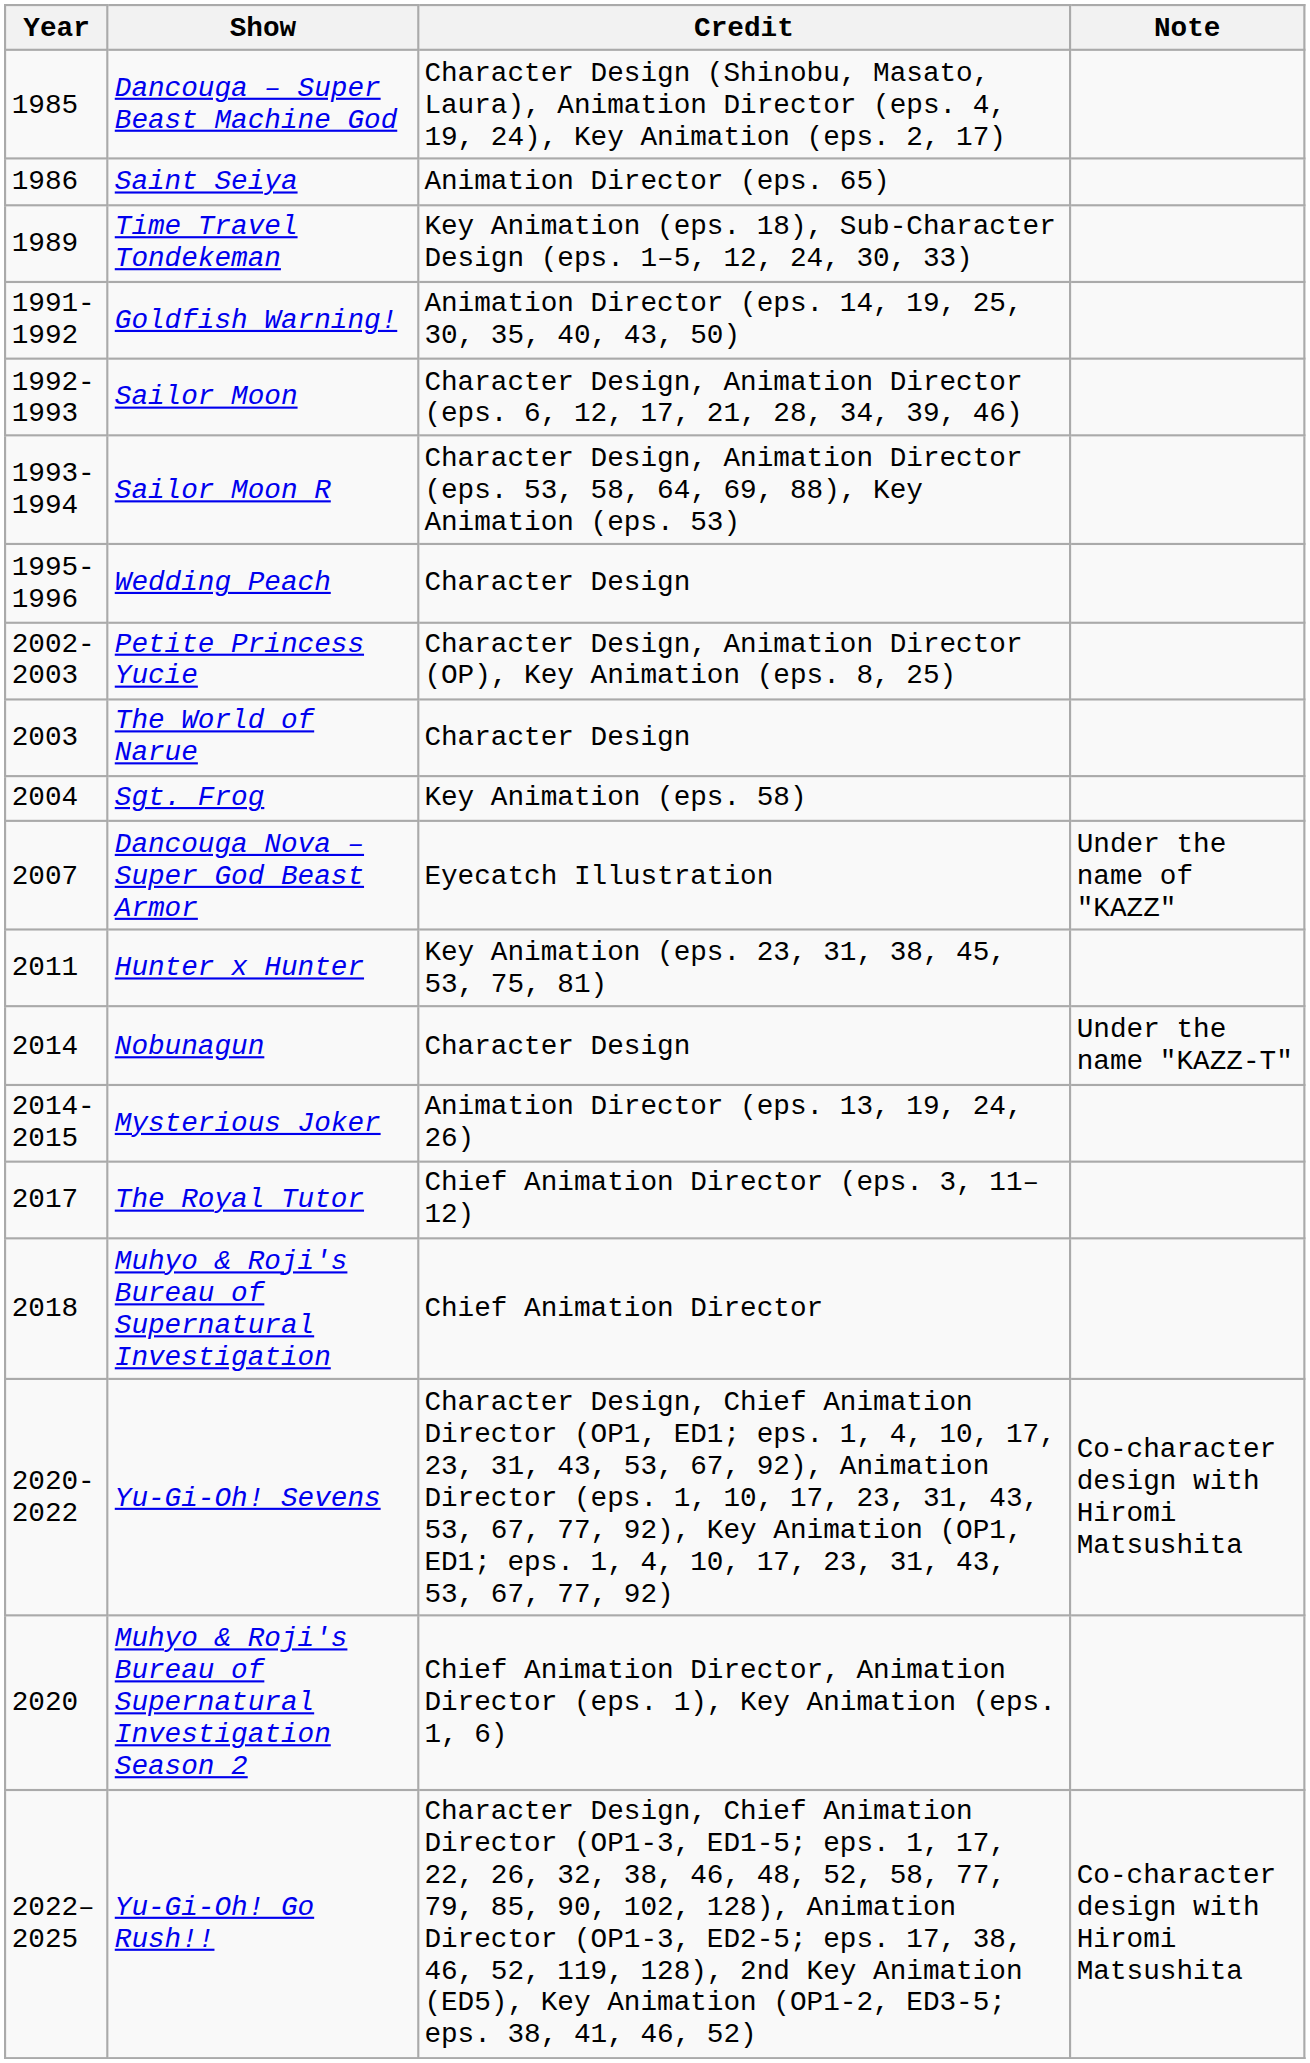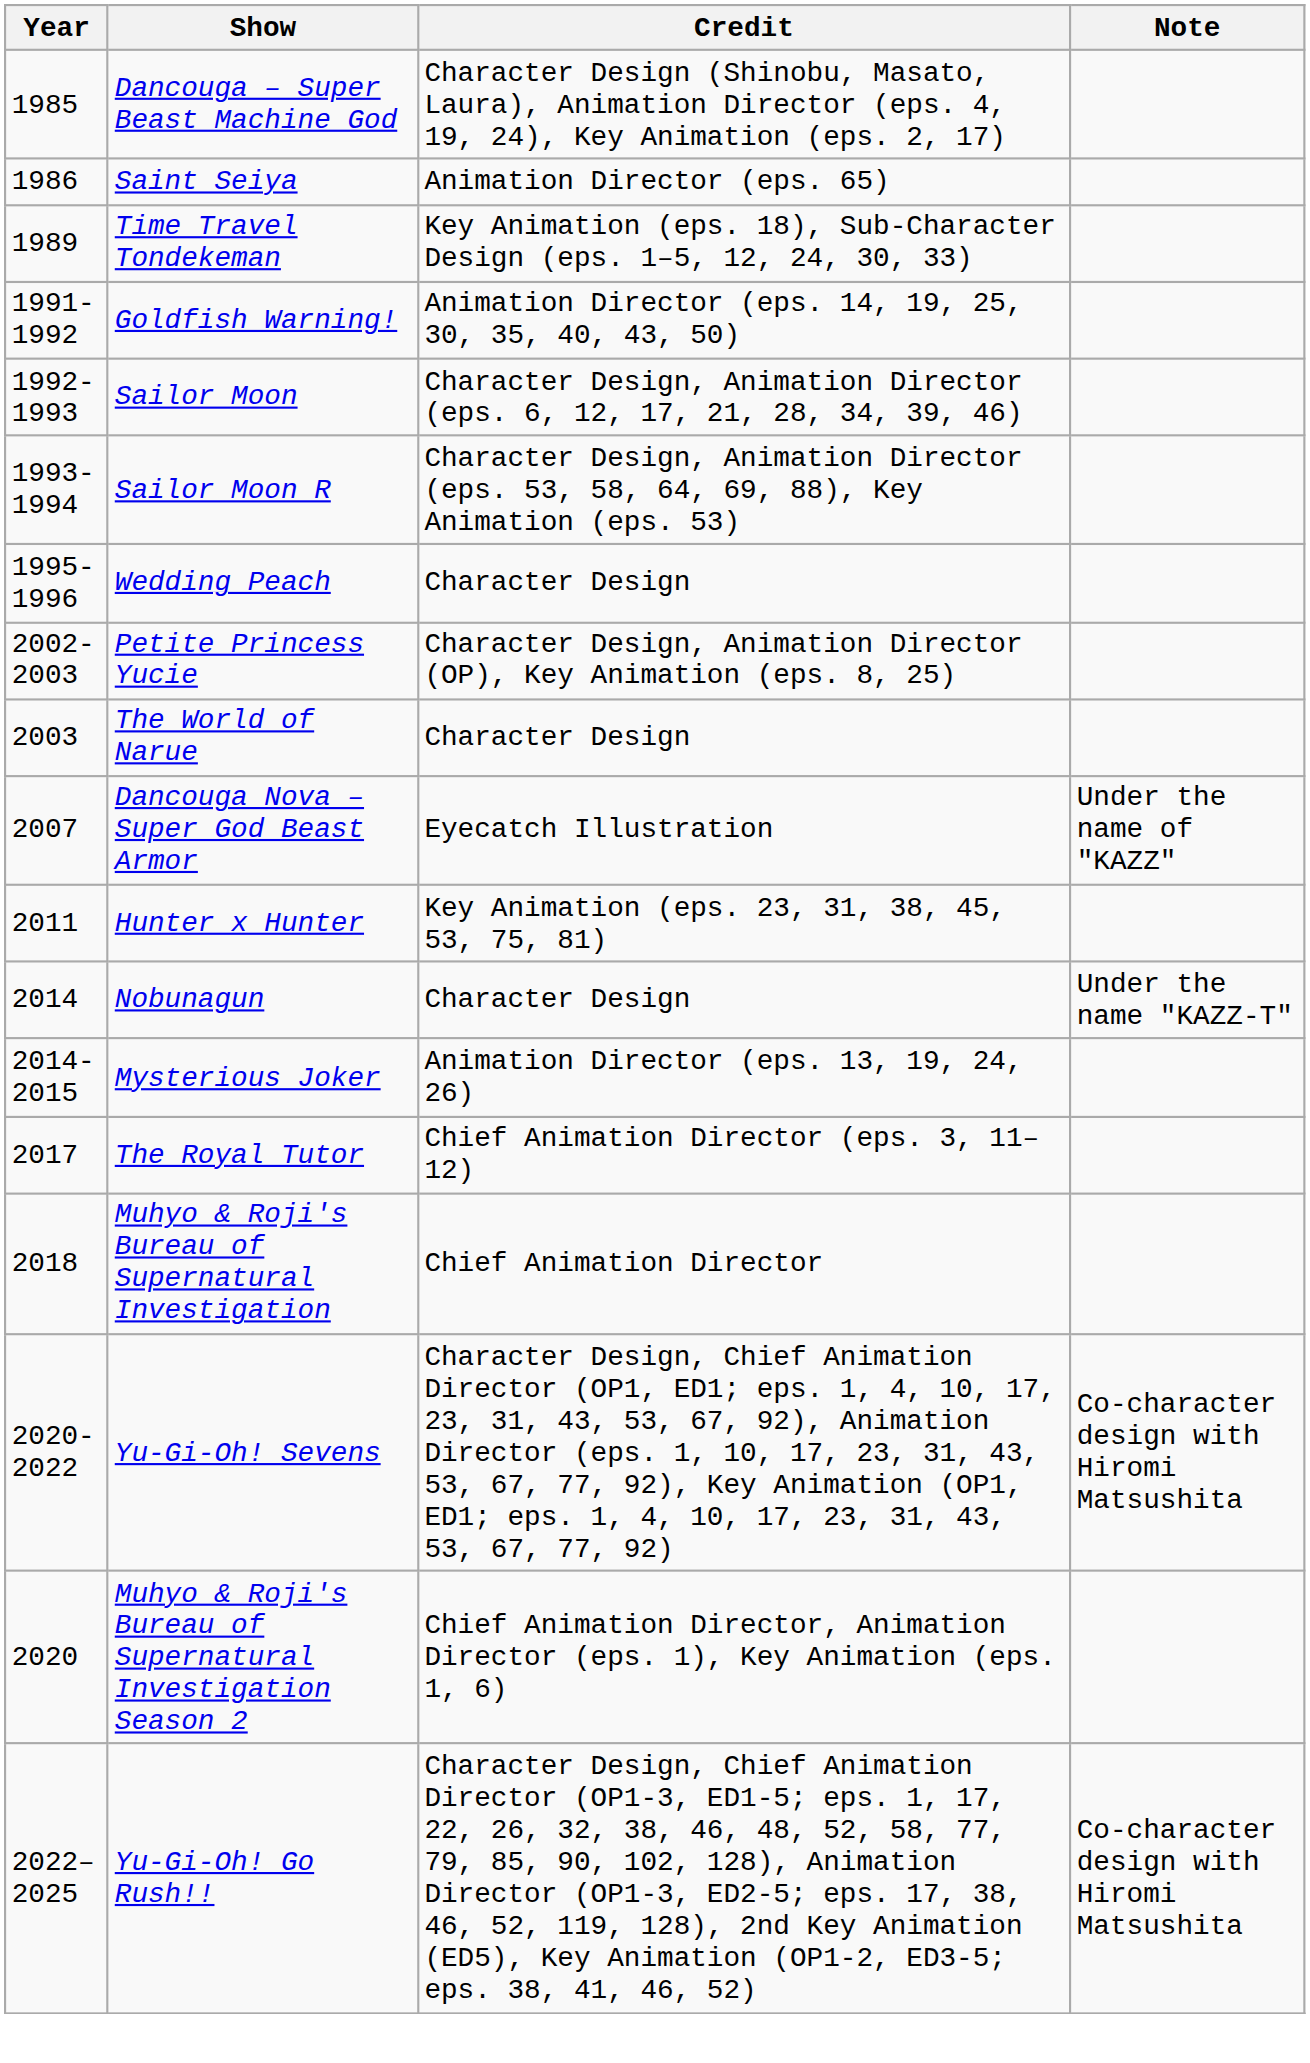 <table class="wikitable">
 <tr>
 <th>Year</th>
 <th>Show</th>
 <th>Credit</th>
 <th>Note</th>
 </tr>
 <tr>
 <td>1985</td>
 <td><em><a href='#'>Dancouga – Super Beast Machine God</a></em></td>
 <td>Character Design (Shinobu, Masato, Laura), Animation Director (eps. 4, 19, 24), Key Animation (eps. 2, 17)</td>
 <td></td>
 </tr>
 <tr>
 <td>1986</td>
 <td><em><a href='#'>Saint Seiya</a></em></td>
 <td>Animation Director (eps. 65)</td>
 <td></td>
 </tr>
 <tr>
 <td>1989</td>
 <td><em><a href='#'>Time Travel Tondekeman</a></em></td>
 <td>Key Animation (eps. 18), Sub-Character Design (eps. 1–5, 12, 24, 30, 33)</td>
 <td></td>
 </tr>
 <tr>
 <td>1991-1992</td>
 <td><em><a href='#'>Goldfish Warning!</a></em></td>
 <td>Animation Director (eps. 14, 19, 25, 30, 35, 40, 43, 50)</td>
 <td></td>
 </tr>
 <tr>
 <td>1992-1993</td>
 <td><em><a href='#'>Sailor Moon</a></em></td>
 <td>Character Design, Animation Director (eps. 6, 12, 17, 21, 28, 34, 39, 46)</td>
 <td></td>
 </tr>
 <tr>
 <td>1993-1994</td>
 <td><em><a href='#'>Sailor Moon R</a></em></td>
 <td>Character Design, Animation Director (eps. 53, 58, 64, 69, 88), Key Animation (eps. 53)</td>
 <td></td>
 </tr>
 <tr>
 <td>1995-1996</td>
 <td><em><a href='#'>Wedding Peach</a></em></td>
 <td>Character Design</td>
 <td></td>
 </tr>
 <tr>
 <td>2002-2003</td>
 <td><em><a href='#'>Petite Princess Yucie</a></em></td>
 <td>Character Design, Animation Director (OP), Key Animation (eps. 8, 25)</td>
 <td></td>
 </tr>
 <tr>
 <td>2003</td>
 <td><em><a href='#'>The World of Narue</a></em></td>
 <td>Character Design</td>
 <td></td>
 </tr>
 <tr>
-<td>2004</td>
-<td><em><a href='#'>Sgt. Frog</a></em></td>
-<td>Key Animation (eps. 58)</td>
-<td></td>
-</tr>
-<tr>
 <td>2007</td>
 <td><em><a href='#'>Dancouga Nova – Super God Beast Armor</a></em></td>
 <td>Eyecatch Illustration</td>
 <td>Under the name of "KAZZ"</td>
 </tr>
 <tr>
 <td>2011</td>
 <td><em><a href='#'>Hunter x Hunter</a></em></td>
 <td>Key Animation (eps. 23, 31, 38, 45, 53, 75, 81)</td>
 <td></td>
 </tr>
 <tr>
 <td>2014</td>
 <td><em><a href='#'>Nobunagun</a></em></td>
 <td>Character Design</td>
 <td>Under the name "KAZZ-T"</td>
 </tr>
 <tr>
 <td>2014-2015</td>
 <td><em><a href='#'>Mysterious Joker</a></em></td>
 <td>Animation Director (eps. 13, 19, 24, 26)</td>
 <td></td>
 </tr>
 <tr>
 <td>2017</td>
 <td><em><a href='#'>The Royal Tutor</a></em></td>
 <td>Chief Animation Director (eps. 3, 11–12)</td>
 <td></td>
 </tr>
 <tr>
 <td>2018</td>
 <td><em><a href='#'>Muhyo & Roji's Bureau of Supernatural Investigation</a></em></td>
 <td>Chief Animation Director</td>
 <td></td>
 </tr>
 <tr>
 <td>2020-2022</td>
 <td><em><a href='#'>Yu-Gi-Oh! Sevens</a></em></td>
 <td>Character Design, Chief Animation Director (OP1, ED1; eps. 1, 4, 10, 17, 23, 31, 43, 53, 67, 92), Animation Director (eps. 1, 10, 17, 23, 31, 43, 53, 67, 77, 92), Key Animation (OP1, ED1; eps. 1, 4, 10, 17, 23, 31, 43, 53, 67, 77, 92)</td>
 <td>Co-character design with Hiromi Matsushita</td>
 </tr>
 <tr>
 <td>2020</td>
 <td><em><a href='#'>Muhyo & Roji's Bureau of Supernatural Investigation Season 2</a></em></td>
 <td>Chief Animation Director, Animation Director (eps. 1), Key Animation (eps. 1, 6)</td>
 <td></td>
 </tr>
 <tr>
 <td>2022–2025</td>
 <td><em><a href='#'>Yu-Gi-Oh! Go Rush!!</a></em></td>
 <td>Character Design, Chief Animation Director (OP1-3, ED1-5; eps. 1, 17, 22, 26, 32, 38, 46, 48, 52, 58, 77, 79, 85, 90, 102, 128), Animation Director (OP1-3, ED2-5; eps. 17, 38, 46, 52, 119, 128), 2nd Key Animation (ED5), Key Animation (OP1-2, ED3-5; eps. 38, 41, 46, 52)</td>
 <td>Co-character design with Hiromi Matsushita</td>
 </tr>
 <tr>
 </tr>
 </table>
